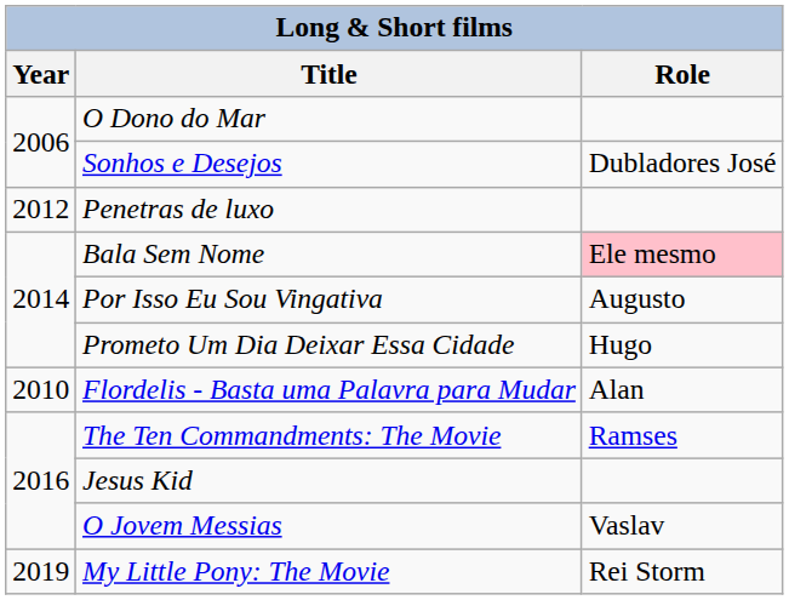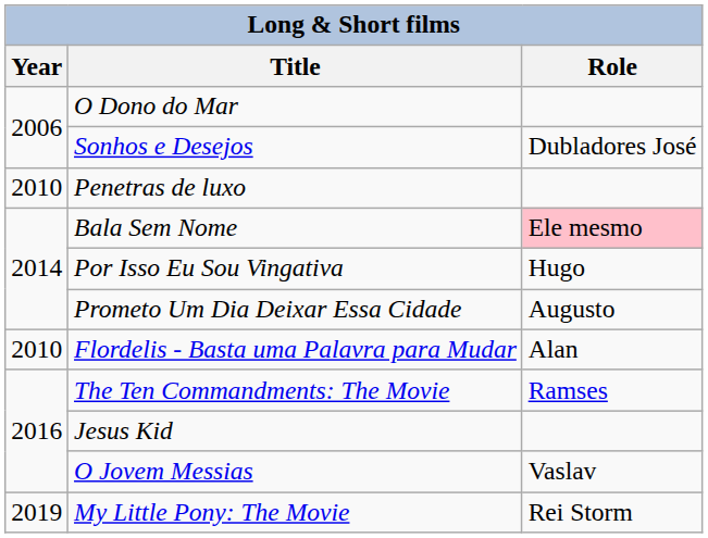 <table class="wikitable" style="font-size: 100%;">
 <tr>
 <th colspan="5" style="background: LightSteelBlue;">Long & Short films</th>
 </tr>
 <tr>
 <th>Year</th>
 <th>Title</th>
 <th>Role</th>
 </tr>
 <tr>
 <td rowspan="2">2006</td>
 <td><em>O Dono do Mar</em></td>
 <td></td>
 </tr>
 <tr>
 <td><em><a href='#'>Sonhos e Desejos</a></em></td>
 <td>Dubladores José</td>
 </tr>
 <tr>
-<td>2012</td>
+<td>2010</td>
 <td><em>Penetras de luxo</em></td>
 <td></td>
 </tr>
 <tr>
 <td rowspan="3">2014</td>
 <td><em>Bala Sem Nome</em></td>
 <td style="background: pink;">Ele mesmo</td>
 </tr>
 <tr>
 <td><em>Por Isso Eu Sou Vingativa</em></td>
-<td>Augusto</td>
+<td>Hugo</td>
 </tr>
 <tr>
 <td><em>Prometo Um Dia Deixar Essa Cidade</em></td>
-<td>Hugo</td>
+<td>Augusto</td>
 </tr>
 <tr>
 <td>2010</td>
 <td><em><a href='#'>Flordelis - Basta uma Palavra para Mudar</a></em></td>
 <td>Alan</td>
 </tr>
 <tr>
 <td rowspan="3">2016</td>
 <td><em><a href='#'>The Ten Commandments: The Movie</a></em></td>
 <td><a href='#'>Ramses</a></td>
 </tr>
 <tr>
 <td><em>Jesus Kid</em></td>
 <td></td>
 </tr>
 <tr>
 <td><em><a href='#'>O Jovem Messias</a> </em></td>
 <td>Vaslav</td>
 </tr>
 <tr>
 <td>2019</td>
 <td><em><a href='#'>My Little Pony: The Movie</a></em></td>
 <td>Rei Storm</td>
 </tr>
 </table>
